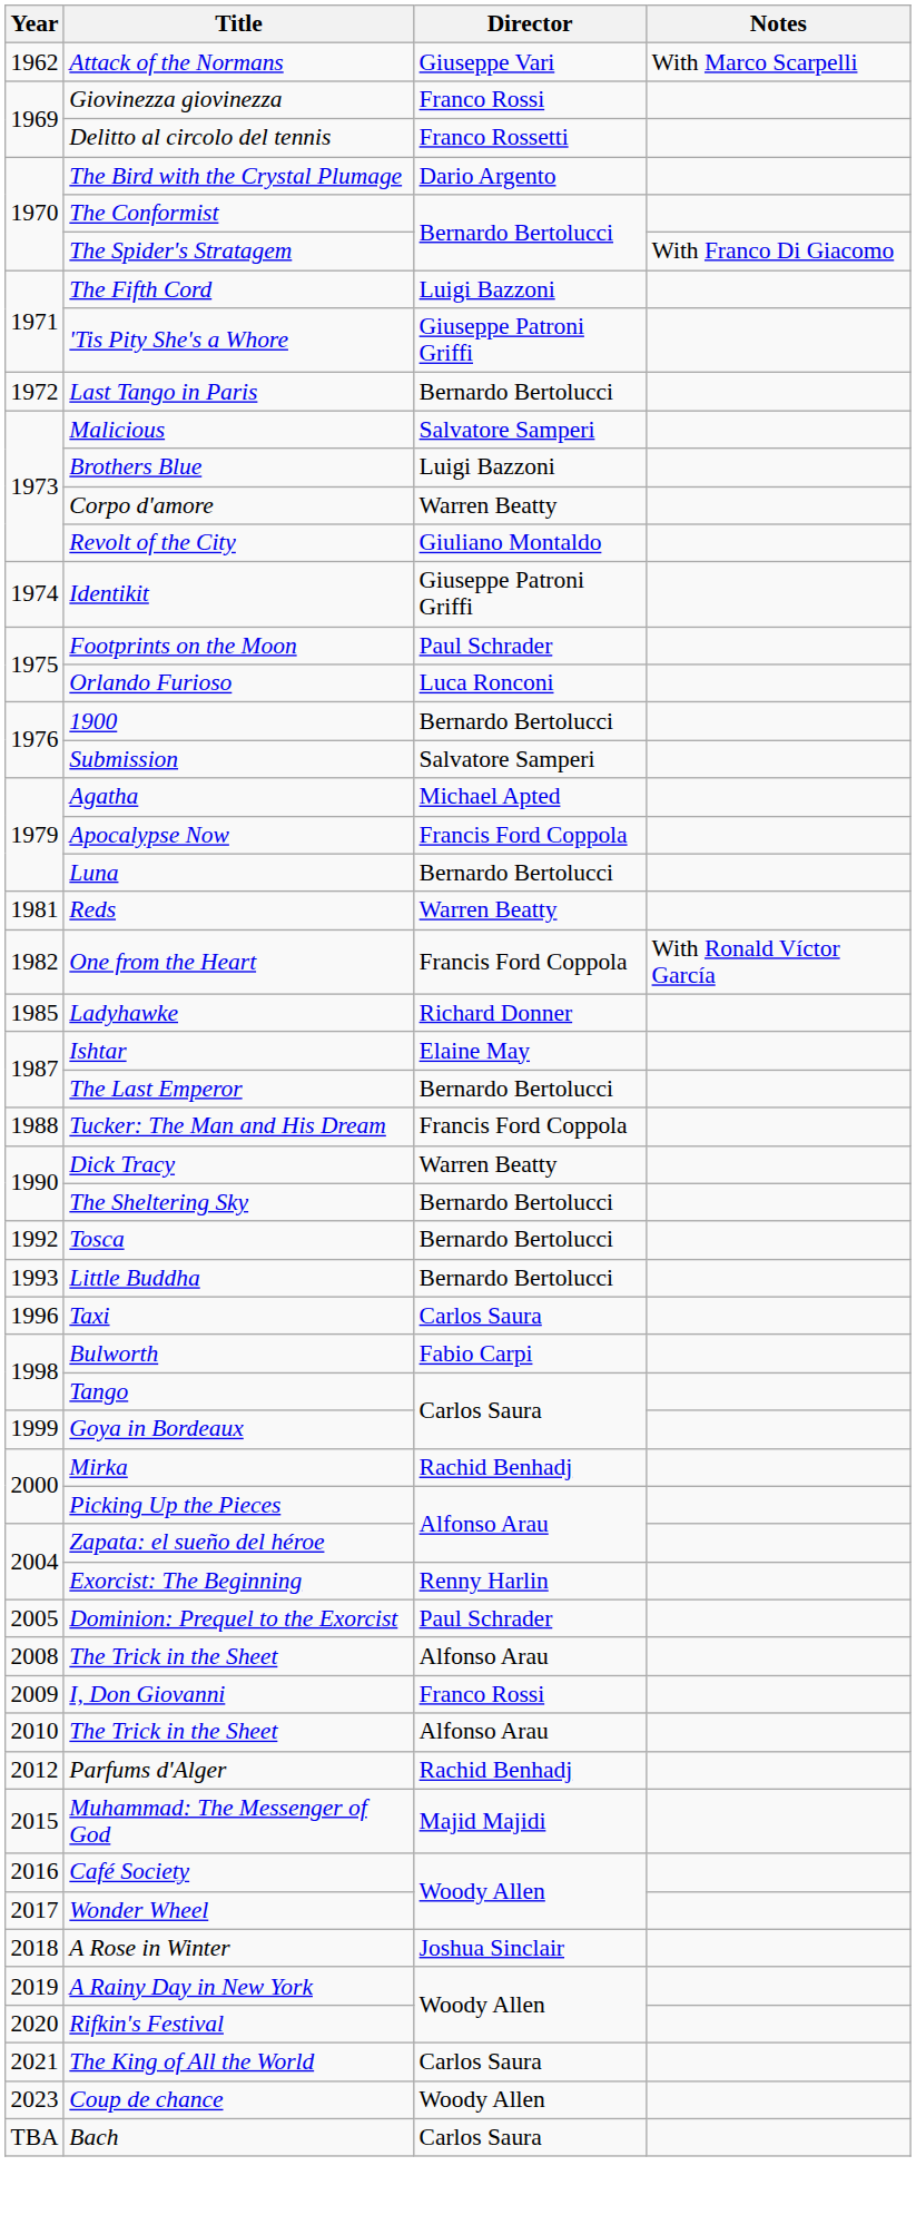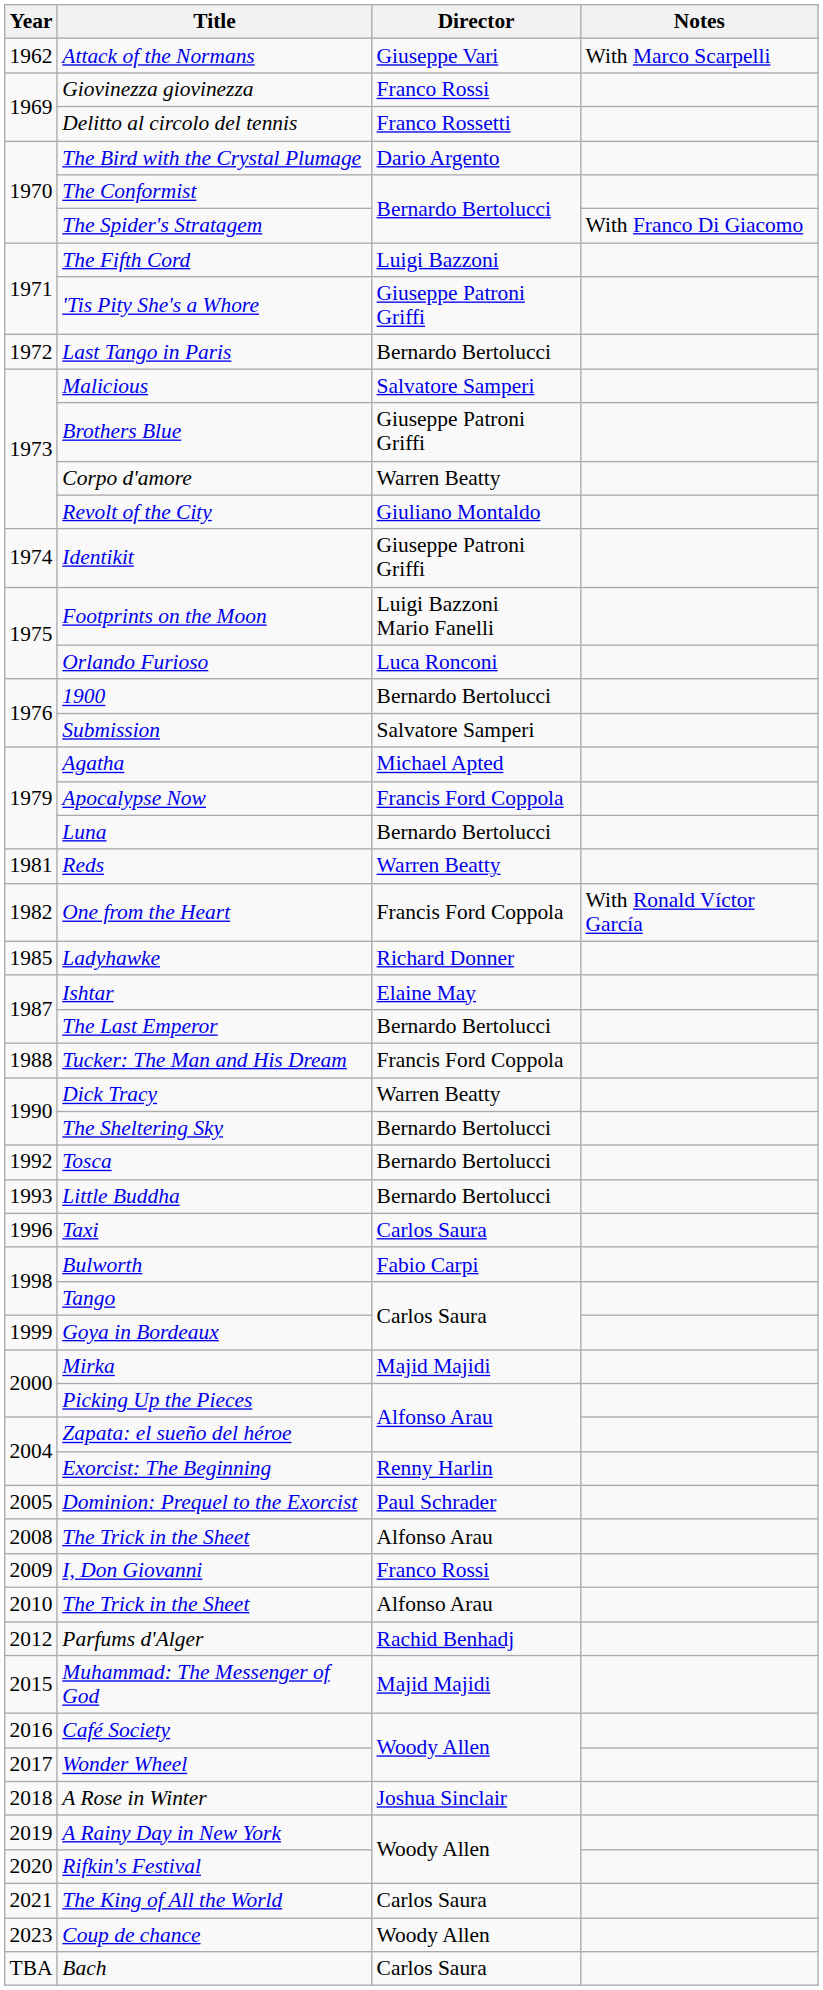 <table class="wikitable">
 <tr>
 <th>Year</th>
 <th>Title</th>
 <th>Director</th>
 <th>Notes</th>
 </tr>
 <tr>
 <td>1962</td>
 <td><em><a href='#'>Attack of the Normans</a></em></td>
 <td><a href='#'>Giuseppe Vari</a></td>
 <td>With <a href='#'>Marco Scarpelli</a></td>
 </tr>
 <tr>
 <td rowspan=2>1969</td>
 <td><em>Giovinezza giovinezza</em></td>
 <td><a href='#'>Franco Rossi</a></td>
 <td></td>
 </tr>
 <tr>
 <td><em>Delitto al circolo del tennis</em></td>
 <td><a href='#'>Franco Rossetti</a></td>
 <td></td>
 </tr>
 <tr>
 <td rowspan=3>1970</td>
 <td><em><a href='#'>The Bird with the Crystal Plumage</a></em></td>
 <td><a href='#'>Dario Argento</a></td>
 <td></td>
 </tr>
 <tr>
 <td><em><a href='#'>The Conformist</a></em></td>
 <td rowspan=2><a href='#'>Bernardo Bertolucci</a></td>
 <td></td>
 </tr>
 <tr>
 <td><em><a href='#'>The Spider's Stratagem</a></em></td>
 <td>With <a href='#'>Franco Di Giacomo</a></td>
 </tr>
 <tr>
 <td rowspan=2>1971</td>
 <td><em><a href='#'>The Fifth Cord</a></em></td>
 <td><a href='#'>Luigi Bazzoni</a></td>
 <td></td>
 </tr>
 <tr>
 <td><em><a href='#'>'Tis Pity She's a Whore</a></em></td>
 <td><a href='#'>Giuseppe Patroni Griffi</a></td>
 <td></td>
 </tr>
 <tr>
 <td>1972</td>
 <td><em><a href='#'>Last Tango in Paris</a></em></td>
 <td>Bernardo Bertolucci</td>
 <td></td>
 </tr>
 <tr>
 <td rowspan=4>1973</td>
 <td><em><a href='#'>Malicious</a></em></td>
 <td><a href='#'>Salvatore Samperi</a></td>
 <td></td>
 </tr>
 <tr>
 <td><em><a href='#'>Brothers Blue</a></em></td>
-<td>Luigi Bazzoni</td>
+<td>Giuseppe Patroni Griffi</td>
 <td></td>
 </tr>
 <tr>
 <td><em>Corpo d'amore</em></td>
 <td>Warren Beatty</td>
 <td></td>
 </tr>
 <tr>
 <td><em><a href='#'>Revolt of the City</a></em></td>
 <td><a href='#'>Giuliano Montaldo</a></td>
 <td></td>
 </tr>
 <tr>
 <td>1974</td>
 <td><em><a href='#'>Identikit</a></em></td>
 <td>Giuseppe Patroni Griffi</td>
 <td></td>
 </tr>
 <tr>
 <td rowspan=2>1975</td>
 <td><em><a href='#'>Footprints on the Moon</a></em></td>
-<td><a href='#'>Paul Schrader</a></td>
+<td>Luigi Bazzoni<br>Mario Fanelli</td>
 <td></td>
 </tr>
 <tr>
 <td><em><a href='#'>Orlando Furioso</a></em></td>
 <td><a href='#'>Luca Ronconi</a></td>
 <td></td>
 </tr>
 <tr>
 <td rowspan=2>1976</td>
 <td><em><a href='#'>1900</a></em></td>
 <td>Bernardo Bertolucci</td>
 <td></td>
 </tr>
 <tr>
 <td><em><a href='#'>Submission</a></em></td>
 <td>Salvatore Samperi</td>
 <td></td>
 </tr>
 <tr>
 <td rowspan=3>1979</td>
 <td><em><a href='#'>Agatha</a></em></td>
 <td><a href='#'>Michael Apted</a></td>
 <td></td>
 </tr>
 <tr>
 <td><em><a href='#'>Apocalypse Now</a></em></td>
 <td><a href='#'>Francis Ford Coppola</a></td>
 <td></td>
 </tr>
 <tr>
 <td><em><a href='#'>Luna</a></em></td>
 <td>Bernardo Bertolucci</td>
 <td></td>
 </tr>
 <tr>
 <td>1981</td>
 <td><em><a href='#'>Reds</a></em></td>
 <td><a href='#'>Warren Beatty</a></td>
 <td></td>
 </tr>
 <tr>
 <td>1982</td>
 <td><em><a href='#'>One from the Heart</a></em></td>
 <td>Francis Ford Coppola</td>
 <td>With <a href='#'>Ronald Víctor García</a></td>
 </tr>
 <tr>
 <td>1985</td>
 <td><em><a href='#'>Ladyhawke</a></em></td>
 <td><a href='#'>Richard Donner</a></td>
 <td></td>
 </tr>
 <tr>
 <td rowspan=2>1987</td>
 <td><em><a href='#'>Ishtar</a></em></td>
 <td><a href='#'>Elaine May</a></td>
 <td></td>
 </tr>
 <tr>
 <td><em><a href='#'>The Last Emperor</a></em></td>
 <td>Bernardo Bertolucci</td>
 <td></td>
 </tr>
 <tr>
 <td>1988</td>
 <td><em><a href='#'>Tucker: The Man and His Dream</a></em></td>
 <td>Francis Ford Coppola</td>
 <td></td>
 </tr>
 <tr>
 <td rowspan=2>1990</td>
 <td><em><a href='#'>Dick Tracy</a></em></td>
 <td>Warren Beatty</td>
 <td></td>
 </tr>
 <tr>
 <td><em><a href='#'>The Sheltering Sky</a></em></td>
 <td>Bernardo Bertolucci</td>
 <td></td>
 </tr>
 <tr>
 <td>1992</td>
 <td><em><a href='#'>Tosca</a></em></td>
 <td>Bernardo Bertolucci</td>
 <td></td>
 </tr>
 <tr>
 <td>1993</td>
 <td><em><a href='#'>Little Buddha</a></em></td>
 <td>Bernardo Bertolucci</td>
 <td></td>
 </tr>
 <tr>
 <td>1996</td>
 <td><em><a href='#'>Taxi</a></em></td>
 <td><a href='#'>Carlos Saura</a></td>
 <td></td>
 </tr>
 <tr>
 <td rowspan=2>1998</td>
 <td><em><a href='#'>Bulworth</a></em></td>
 <td><a href='#'>Fabio Carpi</a></td>
 <td></td>
 </tr>
 <tr>
 <td><em><a href='#'>Tango</a></em></td>
 <td rowspan=2>Carlos Saura</td>
 <td></td>
 </tr>
 <tr>
 <td>1999</td>
 <td><em><a href='#'>Goya in Bordeaux</a></em></td>
 <td></td>
 </tr>
 <tr>
 <td rowspan=2>2000</td>
 <td><em><a href='#'>Mirka</a></em></td>
-<td><a href='#'>Rachid Benhadj</a></td>
+<td><a href='#'>Majid Majidi</a></td>
 <td></td>
 </tr>
 <tr>
 <td><em><a href='#'>Picking Up the Pieces</a></em></td>
 <td rowspan=2><a href='#'>Alfonso Arau</a></td>
 <td></td>
 </tr>
 <tr>
 <td rowspan=2>2004</td>
 <td><em><a href='#'>Zapata: el sueño del héroe</a></em></td>
 <td></td>
 </tr>
 <tr>
 <td><em><a href='#'>Exorcist: The Beginning</a></em></td>
 <td><a href='#'>Renny Harlin</a></td>
 <td></td>
 </tr>
 <tr>
 <td>2005</td>
 <td><em><a href='#'>Dominion: Prequel to the Exorcist</a></em></td>
 <td><a href='#'>Paul Schrader</a></td>
 <td></td>
 </tr>
 <tr>
 <td>2008</td>
 <td><em><a href='#'>The Trick in the Sheet</a></em></td>
 <td>Alfonso Arau</td>
 <td></td>
 </tr>
 <tr>
 <td>2009</td>
 <td><em><a href='#'>I, Don Giovanni</a></em></td>
 <td><a href='#'>Franco Rossi</a></td>
 <td></td>
 </tr>
 <tr>
 <td>2010</td>
 <td><em><a href='#'>The Trick in the Sheet</a></em></td>
 <td>Alfonso Arau</td>
 <td></td>
 </tr>
 <tr>
 <td>2012</td>
 <td><em>Parfums d'Alger</em></td>
 <td><a href='#'>Rachid Benhadj</a></td>
 <td></td>
 </tr>
 <tr>
 <td>2015</td>
 <td><em><a href='#'>Muhammad: The Messenger of God</a></em></td>
 <td><a href='#'>Majid Majidi</a></td>
 <td></td>
 </tr>
 <tr>
 <td>2016</td>
 <td><em><a href='#'>Café Society</a></em></td>
 <td rowspan=2><a href='#'>Woody Allen</a></td>
 <td></td>
 </tr>
 <tr>
 <td>2017</td>
 <td><em><a href='#'>Wonder Wheel</a></em></td>
 <td></td>
 </tr>
 <tr>
 <td>2018</td>
 <td><em>A Rose in Winter</em></td>
 <td><a href='#'>Joshua Sinclair</a></td>
 <td></td>
 </tr>
 <tr>
 <td>2019</td>
 <td><em><a href='#'>A Rainy Day in New York</a></em></td>
 <td rowspan=2>Woody Allen</td>
 <td></td>
 </tr>
 <tr>
 <td>2020</td>
 <td><em><a href='#'>Rifkin's Festival</a></em></td>
 <td></td>
 </tr>
 <tr>
 <td>2021</td>
 <td><em><a href='#'>The King of All the World</a></em></td>
 <td>Carlos Saura</td>
 <td></td>
 </tr>
 <tr>
 <td>2023</td>
 <td><em><a href='#'>Coup de chance</a></em></td>
 <td>Woody Allen</td>
 <td></td>
 </tr>
 <tr>
 <td>TBA</td>
 <td><em>Bach</em></td>
 <td>Carlos Saura</td>
 <td></td>
 </tr>
 </table>
